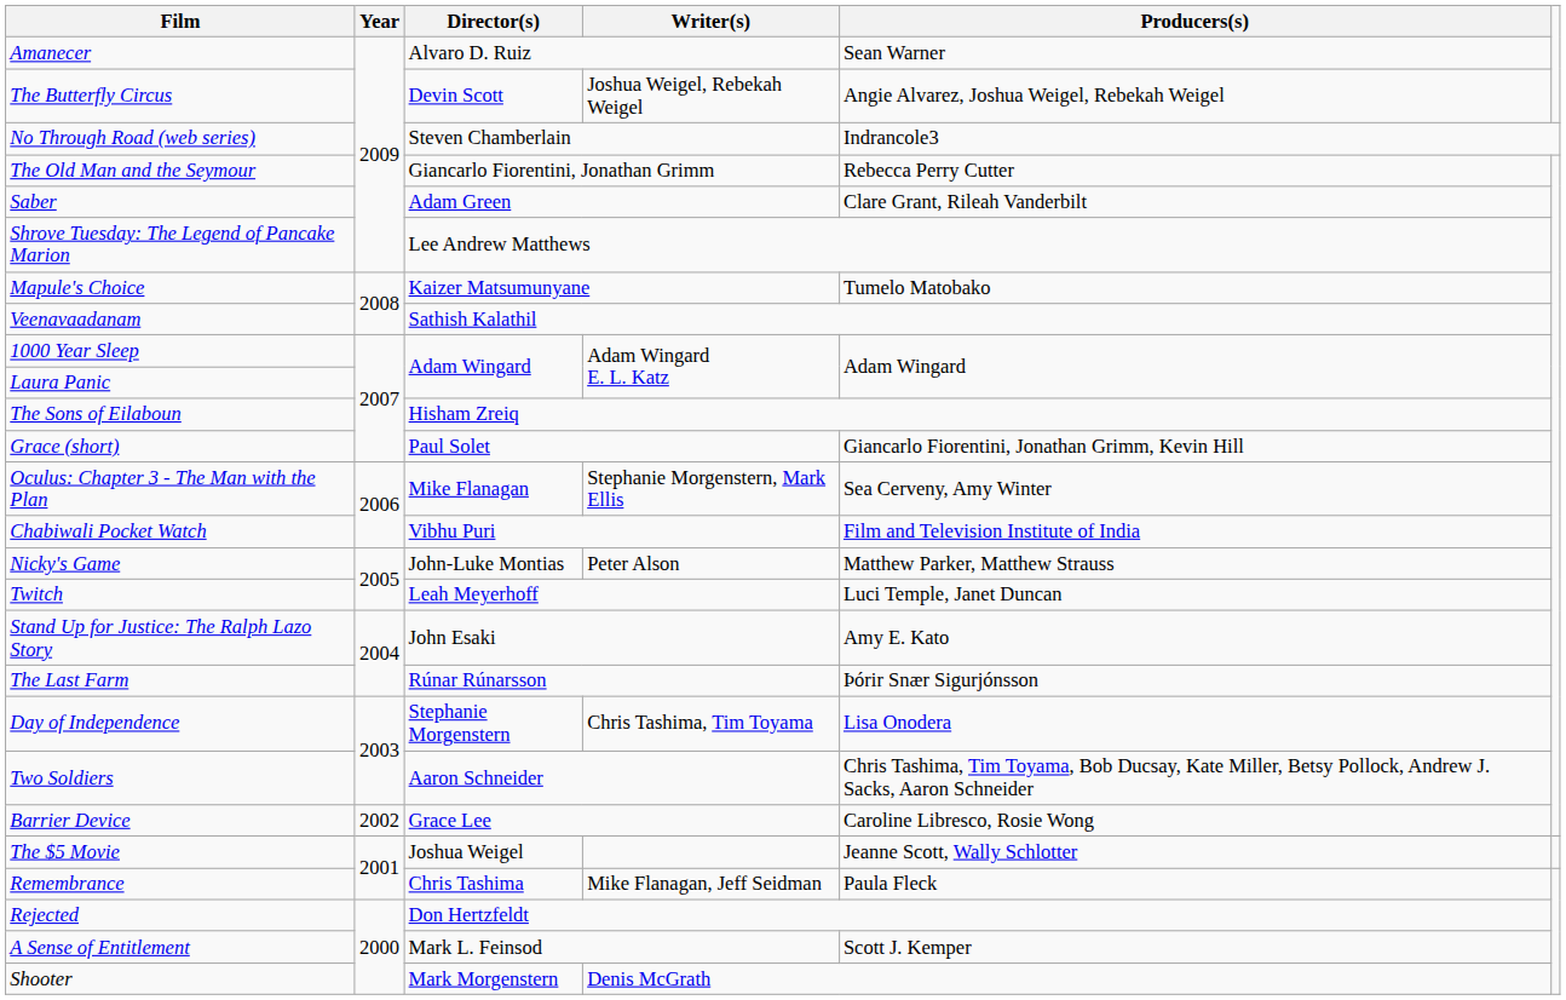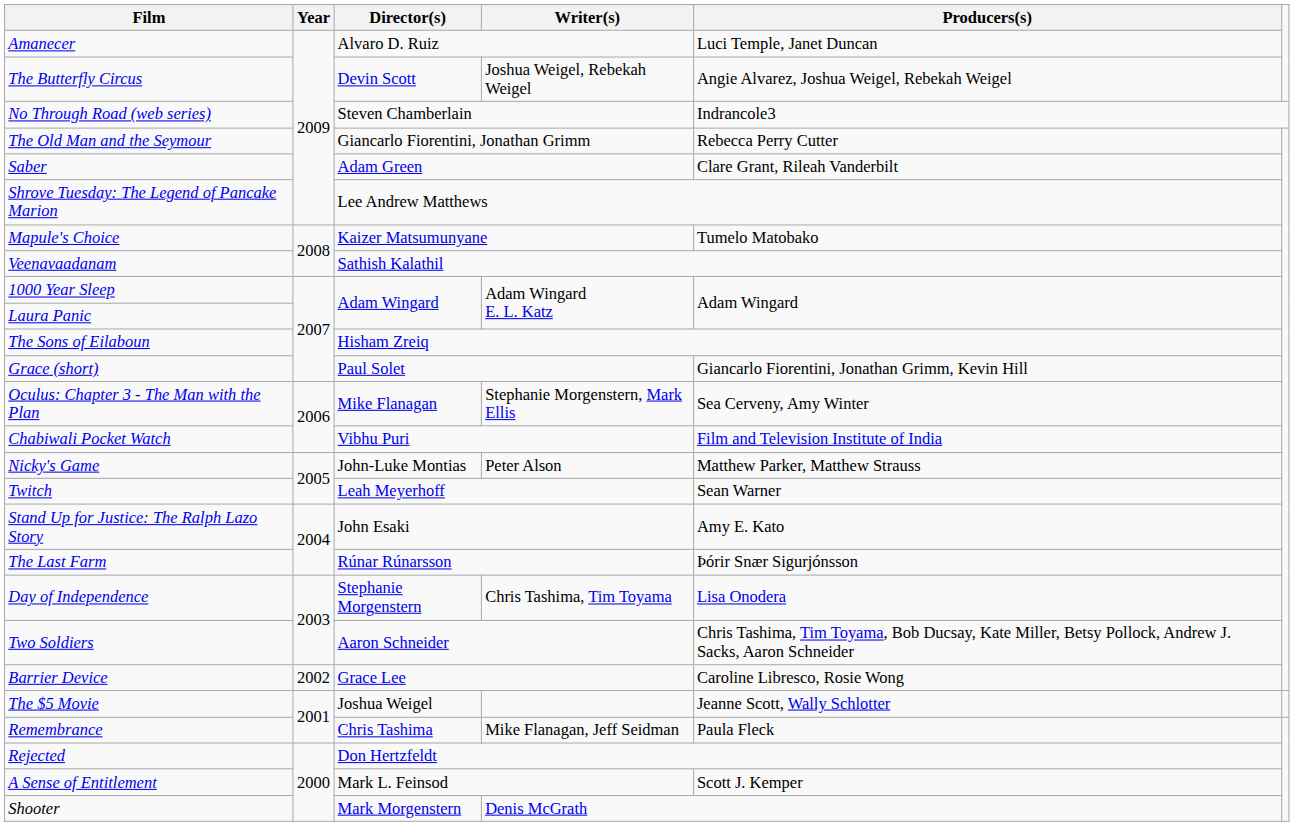 <table class="wikitable sortable">
 <tr>
 <th>Film</th>
 <th>Year</th>
 <th>Director(s)</th>
 <th>Writer(s)</th>
 <th>Producers(s)</th>
 </tr>
 <tr>
 <td><em><a href='#'>Amanecer</a></em></td>
 <td rowspan="6">2009</td>
 <td colspan="2">Alvaro D. Ruiz</td>
-<td>Sean Warner</td>
+<td>Luci Temple, Janet Duncan</td>
 </tr>
 <tr>
 <td><em><a href='#'>The Butterfly Circus</a></em></td>
 <td><a href='#'>Devin Scott</a></td>
 <td>Joshua Weigel, Rebekah Weigel</td>
 <td>Angie Alvarez, Joshua Weigel, Rebekah Weigel</td>
 </tr>
 <tr>
 <td><em><a href='#'>No Through Road (web series)</a> </em></td>
 <td colspan="2">Steven Chamberlain</td>
 <td colspan="3">Indrancole3</td>
 </tr>
 <tr>
 <td><em><a href='#'>The Old Man and the Seymour</a></em></td>
 <td colspan="2">Giancarlo Fiorentini, Jonathan Grimm</td>
 <td>Rebecca Perry Cutter</td>
 </tr>
 <tr>
 <td><em><a href='#'>Saber</a></em></td>
 <td colspan="2"><a href='#'>Adam Green</a></td>
 <td>Clare Grant, Rileah Vanderbilt</td>
 </tr>
 <tr>
 <td><em><a href='#'>Shrove Tuesday: The Legend of Pancake Marion</a></em></td>
 <td colspan="3">Lee Andrew Matthews</td>
 </tr>
 <tr>
 <td><em><a href='#'>Mapule's Choice</a></em></td>
 <td rowspan="2">2008</td>
 <td colspan="2"><a href='#'>Kaizer Matsumunyane</a></td>
 <td>Tumelo Matobako</td>
 </tr>
 <tr>
 <td><em><a href='#'>Veenavaadanam</a></em></td>
 <td colspan="3"><a href='#'>Sathish Kalathil</a></td>
 </tr>
 <tr>
 <td><em><a href='#'>1000 Year Sleep</a></em></td>
 <td rowspan="4">2007</td>
 <td rowspan="2"><a href='#'>Adam Wingard</a></td>
 <td rowspan="2">Adam Wingard<br><a href='#'>E. L. Katz</a></td>
 <td rowspan="2">Adam Wingard</td>
 </tr>
 <tr>
 <td><em><a href='#'>Laura Panic</a></em></td>
 </tr>
 <tr>
 <td><em><a href='#'>The Sons of Eilaboun</a></em></td>
 <td colspan="3"><a href='#'>Hisham Zreiq</a></td>
 </tr>
 <tr>
 <td><em><a href='#'>Grace (short)</a></em></td>
 <td colspan="2"><a href='#'>Paul Solet</a></td>
 <td>Giancarlo Fiorentini, Jonathan Grimm, Kevin Hill</td>
 </tr>
 <tr>
 <td><em><a href='#'>Oculus: Chapter 3 - The Man with the Plan</a></em></td>
 <td rowspan="2">2006</td>
 <td><a href='#'>Mike Flanagan</a></td>
 <td>Stephanie Morgenstern, <a href='#'>Mark Ellis</a></td>
 <td>Sea Cerveny, Amy Winter</td>
 </tr>
 <tr>
 <td><em><a href='#'>Chabiwali Pocket Watch</a></em></td>
 <td colspan="2"><a href='#'>Vibhu Puri</a></td>
 <td><a href='#'>Film and Television Institute of India</a></td>
 </tr>
 <tr>
 <td><em><a href='#'>Nicky's Game</a></em></td>
 <td rowspan="2">2005</td>
 <td>John-Luke Montias</td>
 <td>Peter Alson</td>
 <td>Matthew Parker, Matthew Strauss</td>
 </tr>
 <tr>
 <td><em><a href='#'>Twitch</a></em></td>
 <td colspan="2"><a href='#'>Leah Meyerhoff</a></td>
-<td>Luci Temple, Janet Duncan</td>
+<td>Sean Warner</td>
 </tr>
 <tr>
 <td><em><a href='#'>Stand Up for Justice: The Ralph Lazo Story</a></em></td>
 <td rowspan="2">2004</td>
 <td colspan="2">John Esaki</td>
 <td>Amy E. Kato</td>
 </tr>
 <tr>
 <td><em><a href='#'>The Last Farm</a></em></td>
 <td colspan="2"><a href='#'>Rúnar Rúnarsson</a></td>
 <td>Þórir Snær Sigurjónsson</td>
 </tr>
 <tr>
 <td><em><a href='#'>Day of Independence</a></em></td>
 <td rowspan="2">2003</td>
 <td><a href='#'>Stephanie Morgenstern</a></td>
 <td>Chris Tashima, <a href='#'>Tim Toyama</a></td>
 <td><a href='#'>Lisa Onodera</a></td>
 </tr>
 <tr>
 <td><em><a href='#'>Two Soldiers</a></em></td>
 <td colspan="2"><a href='#'>Aaron Schneider</a></td>
 <td>Chris Tashima, <a href='#'>Tim Toyama</a>, Bob Ducsay, Kate Miller, Betsy Pollock, Andrew J. Sacks, Aaron Schneider</td>
 </tr>
 <tr>
 <td><em><a href='#'>Barrier Device</a></em></td>
 <td>2002</td>
 <td colspan="2"><a href='#'>Grace Lee</a></td>
 <td>Caroline Libresco, Rosie Wong</td>
 </tr>
 <tr>
 <td><a href='#'><em>The $5 Movie</em></a></td>
 <td rowspan="2">2001</td>
 <td>Joshua Weigel</td>
 <td></td>
 <td>Jeanne Scott, <a href='#'>Wally Schlotter</a></td>
 <td></td>
 </tr>
 <tr>
 <td><em><a href='#'>Remembrance</a></em></td>
 <td><a href='#'>Chris Tashima</a></td>
 <td>Mike Flanagan, Jeff Seidman</td>
 <td>Paula Fleck</td>
 </tr>
 <tr>
 <td><em><a href='#'>Rejected</a></em></td>
 <td rowspan="3">2000</td>
 <td colspan="3"><a href='#'>Don Hertzfeldt</a></td>
 </tr>
 <tr>
 <td><em><a href='#'>A Sense of Entitlement</a></em></td>
 <td colspan="2">Mark L. Feinsod</td>
 <td>Scott J. Kemper</td>
 </tr>
 <tr>
 <td><em>Shooter</em></td>
 <td><a href='#'>Mark Morgenstern</a></td>
 <td colspan="2"><a href='#'>Denis McGrath</a></td>
 </tr>
 </table>
